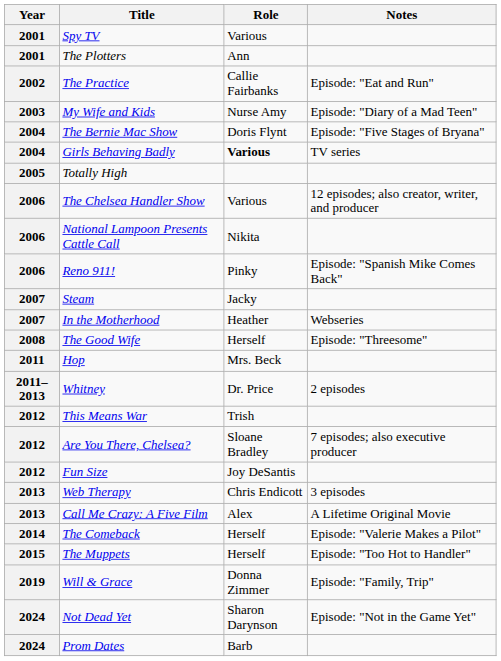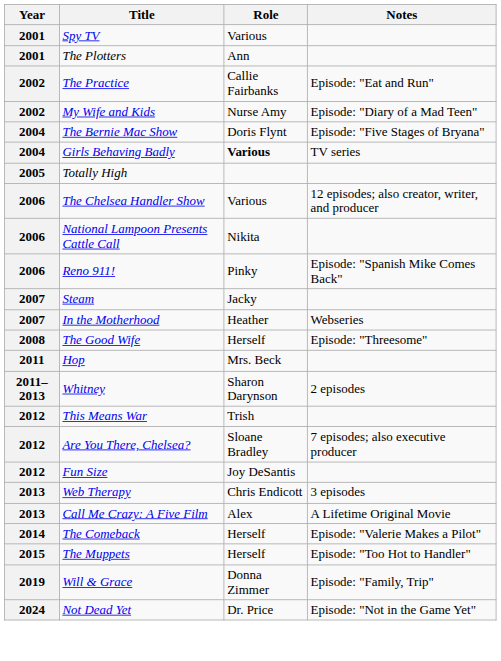 <table class="wikitable sortable">
 <tr>
 <th scope="col">Year</th>
 <th scope="col">Title</th>
 <th scope="col">Role</th>
 <th scope="col" class="unsortable">Notes</th>
 </tr>
 <tr>
 <th scope="row">2001</th>
 <td><em><a href='#'>Spy TV</a></em></td>
 <td>Various</td>
 <td></td>
 </tr>
 <tr>
 <th scope="row">2001</th>
 <td><em>The Plotters</em></td>
 <td>Ann</td>
 <td></td>
 </tr>
 <tr>
 <th scope="row">2002</th>
 <td><em><a href='#'>The Practice</a></em></td>
 <td>Callie Fairbanks</td>
 <td>Episode: "Eat and Run"</td>
 </tr>
 <tr>
-<th scope="row">2003</th>
+<th scope="row">2002</th>
 <td><em><a href='#'>My Wife and Kids</a></em></td>
 <td>Nurse Amy</td>
 <td>Episode: "Diary of a Mad Teen"</td>
 </tr>
 <tr>
 <th scope="row">2004</th>
 <td><em><a href='#'>The Bernie Mac Show</a></em></td>
 <td>Doris Flynt</td>
 <td>Episode: "Five Stages of Bryana"</td>
 </tr>
 <tr>
 <th scope="row">2004</th>
 <td><em><a href='#'>Girls Behaving Badly</a></em></td>
 <td><strong>Various</strong></td>
 <td>TV series</td>
 </tr>
 <tr>
 <th scope="row">2005</th>
 <td><em>Totally High</em></td>
 <td></td>
 <td></td>
 </tr>
 <tr>
 <th scope="row">2006</th>
 <td><em><a href='#'>The Chelsea Handler Show</a></em></td>
 <td>Various</td>
 <td>12 episodes; also creator, writer, and producer</td>
 </tr>
 <tr>
 <th scope="row">2006</th>
 <td><em><a href='#'>National Lampoon Presents Cattle Call</a></em></td>
 <td>Nikita</td>
 <td></td>
 </tr>
 <tr>
 <th scope="row">2006</th>
 <td><em><a href='#'>Reno 911!</a></em></td>
 <td>Pinky</td>
 <td>Episode: "Spanish Mike Comes Back"</td>
 </tr>
 <tr>
 <th scope="row">2007</th>
 <td><em><a href='#'>Steam</a></em></td>
 <td>Jacky</td>
 <td></td>
 </tr>
 <tr>
 <th scope="row">2007</th>
 <td><em><a href='#'>In the Motherhood</a></em></td>
 <td>Heather</td>
 <td>Webseries</td>
 </tr>
 <tr>
 <th scope="row">2008</th>
 <td><em><a href='#'>The Good Wife</a></em></td>
 <td>Herself</td>
 <td>Episode: "Threesome"</td>
 </tr>
 <tr>
 <th scope="row">2011</th>
 <td><em><a href='#'>Hop</a></em></td>
 <td>Mrs. Beck</td>
 <td></td>
 </tr>
 <tr>
 <th scope="row">2011–2013</th>
 <td><em><a href='#'>Whitney</a></em></td>
-<td>Dr. Price</td>
+<td>Sharon Darynson</td>
 <td>2 episodes</td>
 </tr>
 <tr>
 <th scope="row">2012</th>
 <td><em><a href='#'>This Means War</a></em></td>
 <td>Trish</td>
 <td></td>
 </tr>
 <tr>
 <th scope="row">2012</th>
 <td><em><a href='#'>Are You There, Chelsea?</a></em></td>
 <td>Sloane Bradley</td>
 <td>7 episodes; also executive producer</td>
 </tr>
 <tr>
 <th scope="row">2012</th>
 <td><em><a href='#'>Fun Size</a></em></td>
 <td>Joy DeSantis</td>
 <td></td>
 </tr>
 <tr>
 <th scope="row">2013</th>
 <td><em><a href='#'>Web Therapy</a></em></td>
 <td>Chris Endicott</td>
 <td>3 episodes</td>
 </tr>
 <tr>
 <th scope="row">2013</th>
 <td><em><a href='#'>Call Me Crazy: A Five Film</a></em></td>
 <td>Alex</td>
 <td>A Lifetime Original Movie</td>
 </tr>
 <tr>
 <th scope="row">2014</th>
 <td><em><a href='#'>The Comeback</a></em></td>
 <td>Herself</td>
 <td>Episode: "Valerie Makes a Pilot"</td>
 </tr>
 <tr>
 <th scope="row">2015</th>
 <td><em><a href='#'>The Muppets</a></em></td>
 <td>Herself</td>
 <td>Episode: "Too Hot to Handler"</td>
 </tr>
 <tr>
 <th scope="row">2019</th>
 <td><em><a href='#'>Will & Grace</a></em></td>
 <td>Donna Zimmer</td>
 <td>Episode: "Family, Trip"</td>
 </tr>
 <tr>
 <th scope="row">2024</th>
 <td><em><a href='#'>Not Dead Yet</a></em></td>
-<td>Sharon Darynson</td>
+<td>Dr. Price</td>
 <td>Episode: "Not in the Game Yet"</td>
 </tr>
-<tr>
-<th scope="row">2024</th>
-<td><em><a href='#'>Prom Dates</a></em></td>
-<td>Barb</td>
-<td></td>
-</tr>
 </table>
